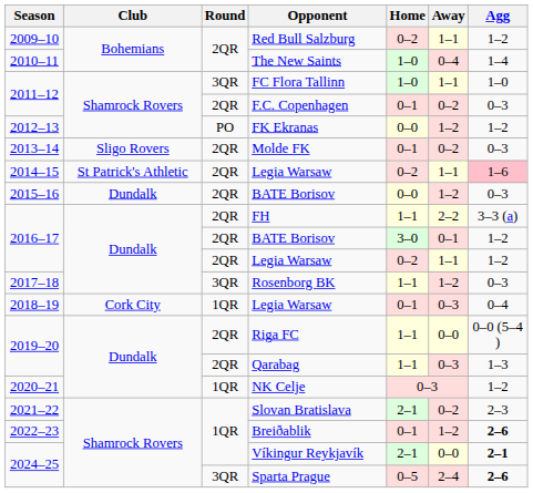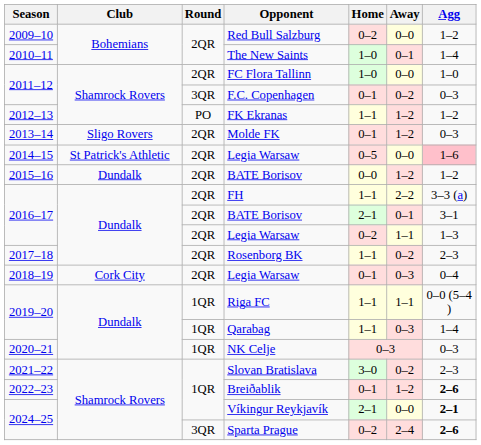 <table class="wikitable sortable mw-collapsible mw-collapsed" style="font-size:100%; text-align: center;">
 <tr>
 <th width="60">Season</th>
 <th width="150">Club</th>
 <th width="30">Round</th>
 <th width="150">Opponent</th>
 <th width="30">Home</th>
 <th width="30">Away</th>
 <th width="60"><a href='#'>Agg</a></th>
 </tr>
 <tr>
 <td rowspan=1><a href='#'>2009–10</a></td>
 <td rowspan="2"><a href='#'>Bohemians</a></td>
 <td rowspan="2">2QR</td>
 <td align="left"> <a href='#'>Red Bull Salzburg</a></td>
 <td bgcolor="#ffdddd" style="text-align:center;">0–2</td>
-<td bgcolor="#ffffdd">1–1</td>
+<td bgcolor="#ffffdd">0–0</td>
 <td>1–2</td>
 </tr>
 <tr>
 <td rowspan=1><a href='#'>2010–11</a></td>
 <td align="left"> <a href='#'>The New Saints</a></td>
 <td bgcolor="#ddffdd">1–0</td>
-<td bgcolor="#ffdddd">0–4</td>
+<td bgcolor="#ffdddd">0–1</td>
 <td>1–4</td>
 </tr>
 <tr>
 <td rowspan=2><a href='#'>2011–12</a></td>
 <td rowspan="3"><a href='#'>Shamrock Rovers</a></td>
-<td>3QR</td>
+<td>2QR</td>
 <td align="left"> <a href='#'>FC Flora Tallinn</a></td>
 <td bgcolor="#ddffdd">1–0</td>
-<td bgcolor="#ffffdd">1–1</td>
+<td bgcolor="#ffffdd">0–0</td>
 <td>1–0</td>
 </tr>
 <tr>
-<td>2QR</td>
+<td>3QR</td>
 <td align="left"> <a href='#'>F.C. Copenhagen</a></td>
 <td bgcolor="#ffdddd">0–1</td>
 <td bgcolor="#ffdddd">0–2</td>
 <td>0–3</td>
 </tr>
 <tr>
 <td rowspan=1><a href='#'>2012–13</a></td>
 <td>PO</td>
 <td align="left"> <a href='#'>FK Ekranas</a></td>
-<td bgcolor="#ffffdd">0–0</td>
+<td bgcolor="#ffffdd">1–1</td>
 <td bgcolor="#ffdddd">1–2</td>
 <td>1–2</td>
 </tr>
 <tr>
 <td rowspan=1><a href='#'>2013–14</a></td>
 <td rowspan=1><a href='#'>Sligo Rovers</a></td>
 <td>2QR</td>
 <td align="left"> <a href='#'>Molde FK</a></td>
 <td bgcolor="#ffdddd">0–1</td>
-<td bgcolor="#ffdddd">0–2</td>
+<td bgcolor="#ffdddd">1–2</td>
 <td>0–3</td>
 </tr>
 <tr>
 <td rowspan=1><a href='#'>2014–15</a></td>
 <td rowspan=1><a href='#'>St Patrick's Athletic</a></td>
 <td>2QR</td>
 <td align="left"> <a href='#'>Legia Warsaw</a></td>
-<td bgcolor="#ffdddd" style="text-align:center;">0–2</td>
-<td bgcolor="#ffffdd">1–1</td>
+<td bgcolor="#ffdddd">0–5</td>
+<td bgcolor="#ffffdd">0–0</td>
 <td style="background: pink;">1–6</td>
 </tr>
 <tr>
 <td rowspan=1><a href='#'>2015–16</a></td>
 <td rowspan=1><a href='#'>Dundalk</a></td>
 <td>2QR</td>
 <td align="left"> <a href='#'>BATE Borisov</a></td>
 <td bgcolor="#ffffdd">0–0</td>
 <td bgcolor="#ffdddd">1–2</td>
-<td>0–3</td>
+<td>1–2</td>
 </tr>
 <tr>
 <td rowspan=3><a href='#'>2016–17</a></td>
 <td rowspan="4"><a href='#'>Dundalk</a></td>
 <td>2QR</td>
 <td align="left"> <a href='#'>FH</a></td>
 <td bgcolor="#ffffdd">1–1</td>
 <td bgcolor="#ffffdd">2–2</td>
 <td>3–3 (<a href='#'>a</a>)</td>
 </tr>
 <tr>
 <td>2QR</td>
 <td align="left"> <a href='#'>BATE Borisov</a></td>
-<td bgcolor="#ddffdd">3–0</td>
+<td bgcolor="#ddffdd">2–1</td>
 <td bgcolor="#ffdddd">0–1</td>
-<td>1–2</td>
+<td>3–1</td>
 </tr>
 <tr>
 <td>2QR</td>
 <td align="left"> <a href='#'>Legia Warsaw</a></td>
 <td bgcolor="#ffdddd">0–2</td>
 <td bgcolor="#ffffdd">1–1</td>
-<td>1–2</td>
+<td>1–3</td>
 </tr>
 <tr>
 <td rowspan=1><a href='#'>2017–18</a></td>
-<td>3QR</td>
+<td>2QR</td>
 <td align="left"> <a href='#'>Rosenborg BK</a></td>
 <td bgcolor="#ffffdd">1–1</td>
-<td bgcolor="#ffdddd">1–2</td>
-<td>0–3</td>
+<td bgcolor="#ffdddd">0–2</td>
+<td>2–3 </td>
 </tr>
 <tr>
 <td rowspan=1><a href='#'>2018–19</a></td>
 <td rowspan=1><a href='#'>Cork City</a></td>
-<td>1QR</td>
+<td>2QR</td>
 <td align="left"> <a href='#'>Legia Warsaw</a></td>
 <td bgcolor="#ffdddd">0–1</td>
 <td bgcolor="#ffdddd">0–3</td>
 <td>0–4</td>
 </tr>
 <tr>
 <td rowspan=2><a href='#'>2019–20</a></td>
 <td rowspan="3"><a href='#'>Dundalk</a></td>
-<td>2QR</td>
+<td>1QR</td>
 <td align="left"> <a href='#'>Riga FC</a></td>
 <td bgcolor="#ffffdd">1–1</td>
-<td bgcolor="#ffffdd">0–0</td>
+<td bgcolor="#ffffdd">1–1</td>
 <td>0–0 (5–4 )</td>
 </tr>
 <tr>
-<td>2QR</td>
+<td>1QR</td>
 <td align="left"> <a href='#'>Qarabag</a></td>
 <td bgcolor="#ffffdd">1–1</td>
 <td bgcolor="#ffdddd">0–3</td>
-<td>1–3</td>
+<td>1–4</td>
 </tr>
 <tr>
 <td rowspan=1><a href='#'>2020–21</a></td>
 <td>1QR</td>
 <td align="left"> <a href='#'>NK Celje</a></td>
 <td colspan=2 style="text-align:center;" bgcolor="#ffdddd">0–3</td>
-<td>1–2</td>
+<td>0–3</td>
 </tr>
 <tr>
 <td rowspan=1><a href='#'>2021–22</a></td>
 <td rowspan="4"><a href='#'>Shamrock Rovers</a></td>
 <td rowspan="3">1QR</td>
 <td align="left"> <a href='#'>Slovan Bratislava</a></td>
-<td bgcolor="#ddffdd">2–1</td>
+<td bgcolor="#ddffdd">3–0</td>
 <td bgcolor="#ffdddd">0–2</td>
 <td>2–3</td>
 </tr>
 <tr>
 <td rowspan=1><a href='#'>2022–23</a></td>
 <td align="left"> <a href='#'>Breiðablik</a></td>
 <td bgcolor="#ffdddd" style="text-align:center;">0–1</td>
 <td bgcolor="#ffdddd" style="text-align:center;">1–2</td>
 <td><strong>2–6</strong></td>
 </tr>
 <tr>
 <td rowspan=2><a href='#'>2024–25</a></td>
 <td align="left"> <a href='#'>Víkingur Reykjavík</a></td>
 <td bgcolor="#ddffdd" style="text-align:center;">2–1</td>
 <td bgcolor="#ffffdd" style="text-align:center;">0–0</td>
 <td><strong>2–1</strong></td>
 </tr>
 <tr>
 <td>3QR</td>
 <td align="left"> <a href='#'>Sparta Prague</a></td>
-<td bgcolor="#ffdddd">0–5</td>
+<td bgcolor="#ffdddd" style="text-align:center;">0–2</td>
 <td bgcolor="#ffdddd" style="text-align:center;">2–4</td>
 <td><strong>2–6</strong></td>
 </tr>
 </table>
